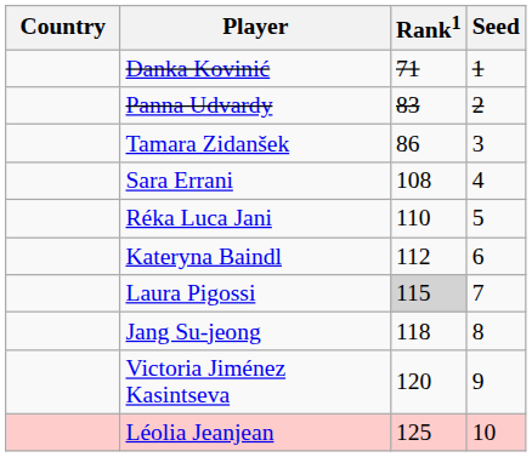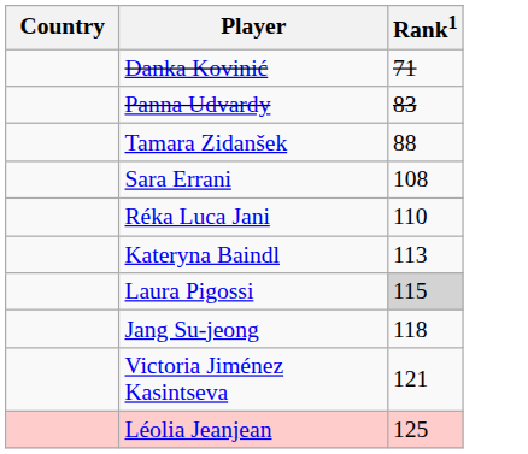 <table class="sortable wikitable">
 <tr>
 <th width="70">Country</th>
 <th width="175">Player</th>
 <th>Rank<sup>1</sup></th>
-<th>Seed</th>
 </tr>
 <tr>
 <td><s></s></td>
 <td><s><a href='#'>Danka Kovinić</a></s></td>
 <td><s>71</s></td>
-<td><s>1</s></td>
 </tr>
 <tr>
 <td><s></s></td>
 <td><s><a href='#'>Panna Udvardy</a></s></td>
 <td><s>83</s></td>
-<td><s>2</s></td>
 </tr>
 <tr>
 <td></td>
 <td><a href='#'>Tamara Zidanšek</a></td>
-<td>86</td>
-<td>3</td>
+<td>88</td>
 </tr>
 <tr>
 <td></td>
 <td><a href='#'>Sara Errani</a></td>
 <td>108</td>
-<td>4</td>
 </tr>
 <tr>
 <td></td>
 <td><a href='#'>Réka Luca Jani</a></td>
 <td>110</td>
-<td>5</td>
 </tr>
 <tr>
 <td></td>
 <td><a href='#'>Kateryna Baindl</a></td>
-<td>112</td>
-<td>6</td>
+<td>113</td>
 </tr>
 <tr>
 <td></td>
 <td><a href='#'>Laura Pigossi</a></td>
 <td style="background: lightgrey;">115</td>
-<td>7</td>
 </tr>
 <tr>
 <td></td>
 <td><a href='#'>Jang Su-jeong</a></td>
 <td>118</td>
-<td>8</td>
 </tr>
 <tr>
 <td></td>
 <td><a href='#'>Victoria Jiménez Kasintseva</a></td>
-<td>120</td>
-<td>9</td>
+<td>121</td>
 </tr>
 <tr bgcolor=ffcccc>
 <td></td>
 <td><a href='#'>Léolia Jeanjean</a></td>
 <td>125</td>
-<td>10</td>
 </tr>
 </table>
